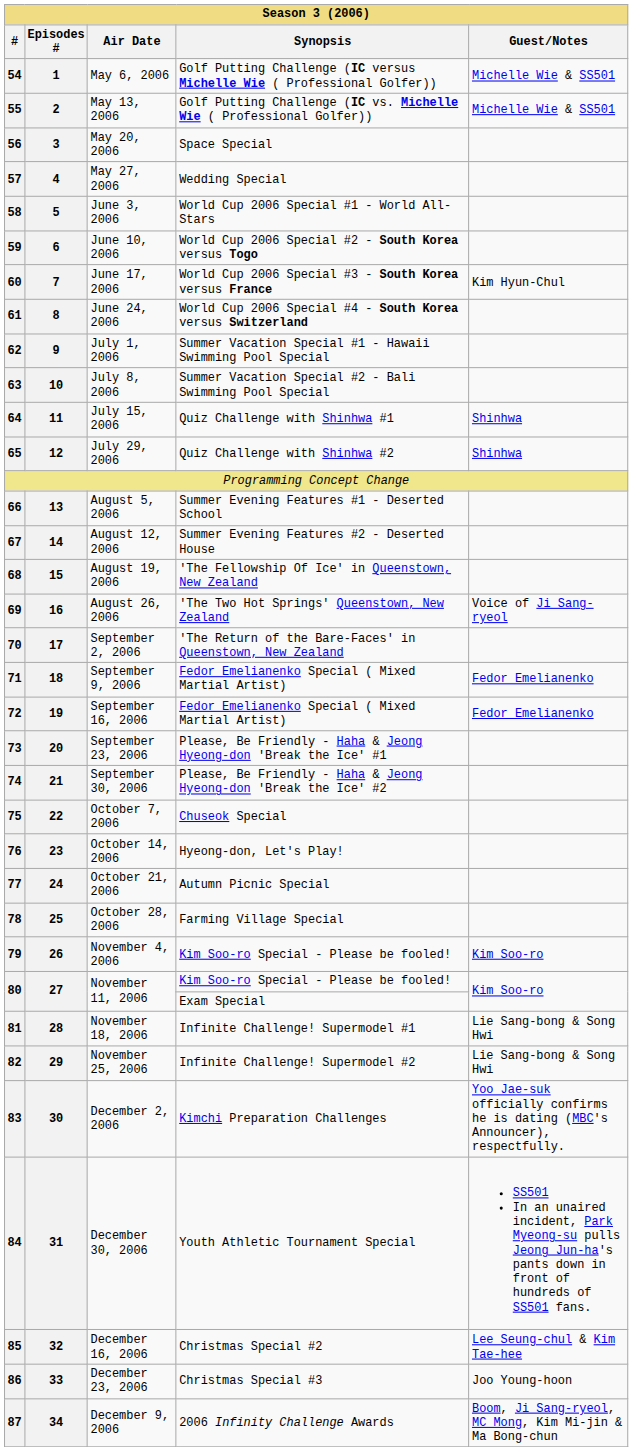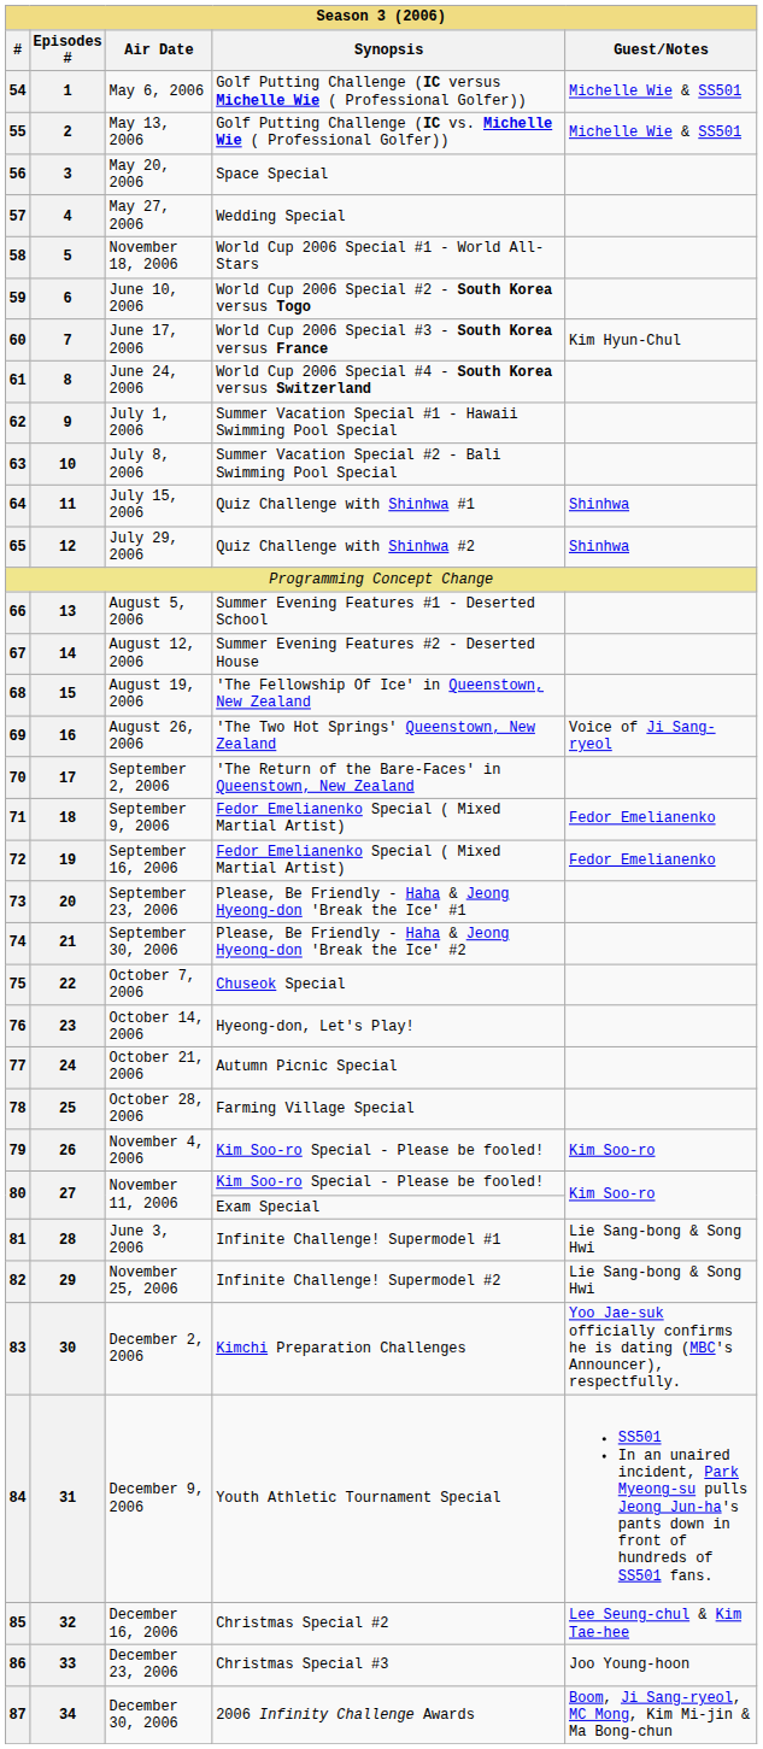 <table Class="wikitable" style="font-size: 90%;">
 <tr>
 <th Colspan="5" style="background:#F0DC82;">Season 3 (2006)</th>
 </tr>
 <tr>
 <th>#</th>
 <th>Episodes #</th>
 <th width=120>Air Date</th>
 <th width=700>Synopsis</th>
 <th width=250>Guest/Notes</th>
 </tr>
 <tr>
 <th>54</th>
 <th>1</th>
 <td>May 6, 2006</td>
 <td>Golf Putting Challenge (<strong>IC</strong> versus <strong><a href='#'>Michelle Wie</a></strong> ( Professional Golfer))</td>
 <td><a href='#'>Michelle Wie</a> & <a href='#'>SS501</a></td>
 </tr>
 <tr>
 <th>55</th>
 <th>2</th>
 <td>May 13, 2006</td>
 <td>Golf Putting Challenge (<strong>IC</strong> vs. <strong><a href='#'>Michelle Wie</a></strong> ( Professional Golfer))</td>
 <td><a href='#'>Michelle Wie</a> & <a href='#'>SS501</a></td>
 </tr>
 <tr>
 <th>56</th>
 <th>3</th>
 <td>May 20, 2006</td>
 <td>Space Special</td>
 <td></td>
 </tr>
 <tr>
 <th>57</th>
 <th>4</th>
 <td>May 27, 2006</td>
 <td>Wedding Special</td>
 <td></td>
 </tr>
 <tr>
 <th>58</th>
 <th>5</th>
-<td>June 3, 2006</td>
+<td>November 18, 2006</td>
 <td>World Cup 2006 Special #1 - World All-Stars</td>
 <td></td>
 </tr>
 <tr>
 <th>59</th>
 <th>6</th>
 <td>June 10, 2006</td>
 <td>World Cup 2006 Special #2 -  <strong>South Korea</strong> versus  <strong>Togo</strong></td>
 <td></td>
 </tr>
 <tr>
 <th>60</th>
 <th>7</th>
 <td>June 17, 2006</td>
 <td>World Cup 2006 Special #3 -  <strong>South Korea</strong> versus  <strong>France</strong></td>
 <td>Kim Hyun-Chul</td>
 </tr>
 <tr>
 <th>61</th>
 <th>8</th>
 <td>June 24, 2006</td>
 <td>World Cup 2006 Special #4 -  <strong>South Korea</strong> versus  <strong>Switzerland</strong></td>
 <td></td>
 </tr>
 <tr>
 <th>62</th>
 <th>9</th>
 <td>July 1, 2006</td>
 <td>Summer Vacation Special #1 - Hawaii Swimming Pool Special</td>
 <td></td>
 </tr>
 <tr>
 <th>63</th>
 <th>10</th>
 <td>July 8, 2006</td>
 <td>Summer Vacation Special #2 - Bali Swimming Pool Special</td>
 <td></td>
 </tr>
 <tr>
 <th>64</th>
 <th>11</th>
 <td>July 15, 2006</td>
 <td>Quiz Challenge with <a href='#'>Shinhwa</a> #1</td>
 <td><a href='#'>Shinhwa</a></td>
 </tr>
 <tr>
 <th>65</th>
 <th>12</th>
 <td>July 29, 2006</td>
 <td>Quiz Challenge with <a href='#'>Shinhwa</a> #2</td>
 <td><a href='#'>Shinhwa</a></td>
 </tr>
 <tr>
 <td Colspan = "5" style = "background: khaki; text-align: center"><em> Programming Concept Change</em></td>
 </tr>
 <tr>
 <th>66</th>
 <th>13</th>
 <td>August 5, 2006</td>
 <td>Summer Evening Features #1 - Deserted School</td>
 <td></td>
 </tr>
 <tr>
 <th>67</th>
 <th>14</th>
 <td>August 12, 2006</td>
 <td>Summer Evening Features #2 - Deserted House</td>
 <td></td>
 </tr>
 <tr>
 <th>68</th>
 <th>15</th>
 <td>August 19, 2006</td>
 <td>'The Fellowship Of Ice' in <a href='#'>Queenstown, New Zealand</a></td>
 <td></td>
 </tr>
 <tr>
 <th>69</th>
 <th>16</th>
 <td>August 26, 2006</td>
 <td>'The Two Hot Springs' <a href='#'>Queenstown, New Zealand</a></td>
 <td>Voice of <a href='#'>Ji Sang-ryeol</a></td>
 </tr>
 <tr>
 <th>70</th>
 <th>17</th>
 <td>September 2, 2006</td>
 <td>'The Return of the Bare-Faces' in <a href='#'>Queenstown, New Zealand</a></td>
 <td></td>
 </tr>
 <tr>
 <th>71</th>
 <th>18</th>
 <td>September 9, 2006</td>
 <td><a href='#'>Fedor Emelianenko</a> Special ( Mixed Martial Artist)</td>
 <td><a href='#'>Fedor Emelianenko</a></td>
 </tr>
 <tr>
 <th>72</th>
 <th>19</th>
 <td>September 16, 2006</td>
 <td><a href='#'>Fedor Emelianenko</a> Special ( Mixed Martial Artist)</td>
 <td><a href='#'>Fedor Emelianenko</a></td>
 </tr>
 <tr>
 <th>73</th>
 <th>20</th>
 <td>September 23, 2006</td>
 <td>Please, Be Friendly - <a href='#'>Haha</a> & <a href='#'>Jeong Hyeong-don</a> 'Break the Ice' #1</td>
 <td></td>
 </tr>
 <tr>
 <th>74</th>
 <th>21</th>
 <td>September 30, 2006</td>
 <td>Please, Be Friendly - <a href='#'>Haha</a> & <a href='#'>Jeong Hyeong-don</a> 'Break the Ice' #2</td>
 <td></td>
 </tr>
 <tr>
 <th>75</th>
 <th>22</th>
 <td>October 7, 2006</td>
 <td><a href='#'>Chuseok</a> Special</td>
 <td></td>
 </tr>
 <tr>
 <th>76</th>
 <th>23</th>
 <td>October 14, 2006</td>
 <td>Hyeong-don, Let's Play!</td>
 <td></td>
 </tr>
 <tr>
 <th>77</th>
 <th>24</th>
 <td>October 21, 2006</td>
 <td>Autumn Picnic Special</td>
 <td></td>
 </tr>
 <tr>
 <th>78</th>
 <th>25</th>
 <td>October 28, 2006</td>
 <td>Farming Village Special</td>
 <td></td>
 </tr>
 <tr>
 <th>79</th>
 <th>26</th>
 <td>November 4, 2006</td>
 <td><a href='#'>Kim Soo-ro</a> Special - Please be fooled!</td>
 <td><a href='#'>Kim Soo-ro</a></td>
 </tr>
 <tr>
 <th Rowspan = "2">80</th>
 <th Rowspan = "2">27</th>
 <td Rowspan = "2">November 11, 2006</td>
 <td><a href='#'>Kim Soo-ro</a> Special - Please be fooled!</td>
 <td Rowspan ="2"><a href='#'>Kim Soo-ro</a></td>
 </tr>
 <tr>
 <td>Exam Special</td>
 </tr>
 <tr>
 <th>81</th>
 <th>28</th>
-<td>November 18, 2006</td>
+<td>June 3, 2006</td>
 <td>Infinite Challenge! Supermodel #1</td>
 <td>Lie Sang-bong & Song Hwi</td>
 </tr>
 <tr>
 <th>82</th>
 <th>29</th>
 <td>November 25, 2006</td>
 <td>Infinite Challenge! Supermodel #2</td>
 <td>Lie Sang-bong & Song Hwi</td>
 </tr>
 <tr>
 <th>83</th>
 <th>30</th>
 <td>December 2, 2006</td>
 <td><a href='#'>Kimchi</a> Preparation Challenges</td>
 <td><a href='#'>Yoo Jae-suk</a> officially confirms he is dating  (<a href='#'>MBC</a>'s Announcer), respectfully.</td>
 </tr>
 <tr>
 <th>84</th>
 <th>31</th>
-<td>December 30, 2006</td>
+<td>December 9, 2006</td>
 <td>Youth Athletic Tournament Special</td>
 <td><br><ul><li><a href='#'>SS501</a></li><li>In an unaired incident, <a href='#'>Park Myeong-su</a> pulls <a href='#'>Jeong Jun-ha</a>'s pants down in front of hundreds of <a href='#'>SS501</a> fans.</li></ul></td>
 </tr>
 <tr>
 <th>85</th>
 <th>32</th>
 <td>December 16, 2006</td>
 <td>Christmas Special #2</td>
 <td><a href='#'>Lee Seung-chul</a> & <a href='#'>Kim Tae-hee</a></td>
 </tr>
 <tr>
 <th>86</th>
 <th>33</th>
 <td>December 23, 2006</td>
 <td>Christmas Special #3</td>
 <td>Joo Young-hoon</td>
 </tr>
 <tr>
 <th>87</th>
 <th>34</th>
-<td>December 9, 2006</td>
+<td>December 30, 2006</td>
 <td>2006 <em>Infinity Challenge</em> Awards</td>
 <td><a href='#'>Boom</a>, <a href='#'>Ji Sang-ryeol</a>, <a href='#'>MC Mong</a>, Kim Mi-jin & Ma Bong-chun</td>
 </tr>
 </table>
